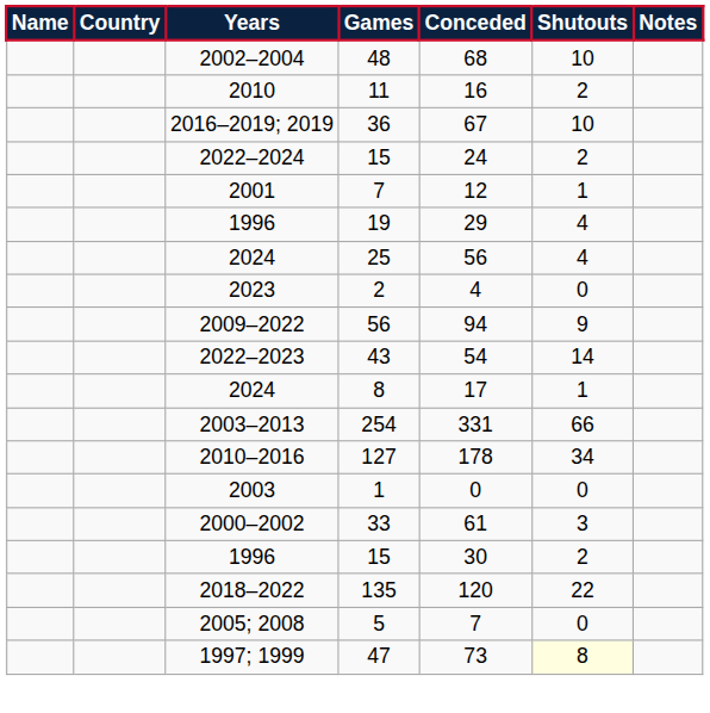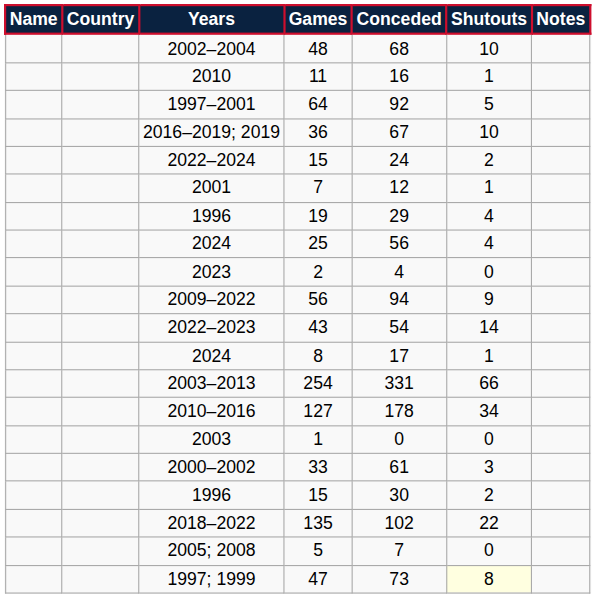 <table class="wikitable sortable" style="text-align:center;">
 <tr>
 <th style="background-color:#0A2240; color:white; border:2px solid #CE0E2D;" scope=col>Name</th>
 <th style="background-color:#0A2240; color:white; border:2px solid #CE0E2D;" scope=col>Country</th>
 <th style="background-color:#0A2240; color:white; border:2px solid #CE0E2D;" scope=col>Years</th>
 <th style="background-color:#0A2240; color:white; border:2px solid #CE0E2D;" scope=col>Games</th>
 <th style="background-color:#0A2240; color:white; border:2px solid #CE0E2D;" scope=col>Conceded</th>
 <th style="background-color:#0A2240; color:white; border:2px solid #CE0E2D;" scope=col>Shutouts</th>
 <th style="background-color:#0A2240; color:white; border:2px solid #CE0E2D;" scope=col class=unsortable>Notes</th>
 </tr>
 <tr>
 <td align=left></td>
 <td align=left></td>
 <td>2002–2004</td>
 <td>48</td>
 <td>68</td>
 <td>10</td>
 <td></td>
 </tr>
 <tr>
 <td align=left></td>
 <td align=left></td>
 <td>2010</td>
 <td>11</td>
 <td>16</td>
-<td>2</td>
+<td>1</td>
+<td></td>
+</tr>
+<tr>
+<td align=left></td>
+<td align=left></td>
+<td>1997–2001</td>
+<td>64</td>
+<td>92</td>
+<td>5</td>
 <td></td>
 </tr>
 <tr>
 <td align=left></td>
 <td align=left></td>
 <td>2016–2019; 2019</td>
 <td>36</td>
 <td>67</td>
 <td>10</td>
 <td></td>
 </tr>
 <tr>
 <td align=left></td>
 <td align=left></td>
 <td>2022–2024</td>
 <td>15</td>
 <td>24</td>
 <td>2</td>
 <td></td>
 </tr>
 <tr>
 <td align=left></td>
 <td align=left></td>
 <td>2001</td>
 <td>7</td>
 <td>12</td>
 <td>1</td>
 <td></td>
 </tr>
 <tr>
 <td align=left></td>
 <td align=left></td>
 <td>1996</td>
 <td>19</td>
 <td>29</td>
 <td>4</td>
 <td></td>
 </tr>
 <tr>
 <td align=left></td>
 <td align=left></td>
 <td>2024</td>
 <td>25</td>
 <td>56</td>
 <td>4</td>
 <td></td>
 </tr>
 <tr>
 <td align=left></td>
 <td align=left></td>
 <td>2023</td>
 <td>2</td>
 <td>4</td>
 <td>0</td>
 <td></td>
 </tr>
 <tr>
 <td align=left></td>
 <td align=left></td>
 <td>2009–2022</td>
 <td>56</td>
 <td>94</td>
 <td>9</td>
 <td></td>
 </tr>
 <tr>
 <td align=left></td>
 <td align=left></td>
 <td>2022–2023</td>
 <td>43</td>
 <td>54</td>
 <td>14</td>
 <td></td>
 </tr>
 <tr>
 <td align=left></td>
 <td align=left></td>
 <td>2024</td>
 <td>8</td>
 <td>17</td>
 <td>1</td>
 <td></td>
 </tr>
 <tr>
 <td align=left></td>
 <td align=left></td>
 <td>2003–2013</td>
 <td>254</td>
 <td>331</td>
 <td>66</td>
 <td></td>
 </tr>
 <tr>
 <td align=left></td>
 <td align=left></td>
 <td>2010–2016</td>
 <td>127</td>
 <td>178</td>
 <td>34</td>
 <td></td>
 </tr>
 <tr>
 <td align=left></td>
 <td align=left></td>
 <td>2003</td>
 <td>1</td>
 <td>0</td>
 <td>0</td>
 <td></td>
 </tr>
 <tr>
 <td align=left></td>
 <td align=left></td>
 <td>2000–2002</td>
 <td>33</td>
 <td>61</td>
 <td>3</td>
 <td></td>
 </tr>
 <tr>
 <td align=left></td>
 <td align=left></td>
 <td>1996</td>
 <td>15</td>
 <td>30</td>
 <td>2</td>
 <td></td>
 </tr>
 <tr>
 <td align=left></td>
 <td align=left></td>
 <td>2018–2022</td>
 <td>135</td>
-<td>120</td>
+<td>102</td>
 <td>22</td>
 <td></td>
 </tr>
 <tr>
 <td align=left></td>
 <td align=left></td>
 <td>2005; 2008</td>
 <td>5</td>
 <td>7</td>
 <td>0</td>
 <td></td>
 </tr>
 <tr>
 <td align=left></td>
 <td align=left></td>
 <td>1997; 1999</td>
 <td>47</td>
 <td>73</td>
 <td style="background: lightyellow;">8</td>
 <td></td>
 </tr>
 </table>
